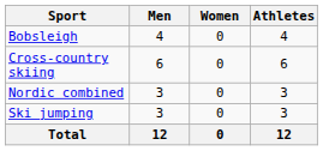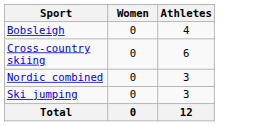 <table class="wikitable sortable" style="text-align:center;">
 <tr>
 <th width=120>Sport</th>
-<th width=55>Men</th>
 <th width=55>Women</th>
 <th width="55">Athletes</th>
 </tr>
 <tr>
 <td align=left><a href='#'>Bobsleigh</a></td>
-<td>4</td>
 <td>0</td>
 <td>4</td>
 </tr>
 <tr>
 <td align=left><a href='#'>Cross-country skiing</a></td>
-<td>6</td>
 <td>0</td>
 <td>6</td>
 </tr>
 <tr>
 <td align=left><a href='#'>Nordic combined</a></td>
-<td>3</td>
 <td>0</td>
 <td>3</td>
 </tr>
 <tr>
 <td align=left><a href='#'>Ski jumping</a></td>
-<td>3</td>
 <td>0</td>
 <td>3</td>
 </tr>
 <tr>
 <th>Total</th>
-<th>12</th>
 <th>0</th>
 <th>12</th>
 </tr>
 </table>
